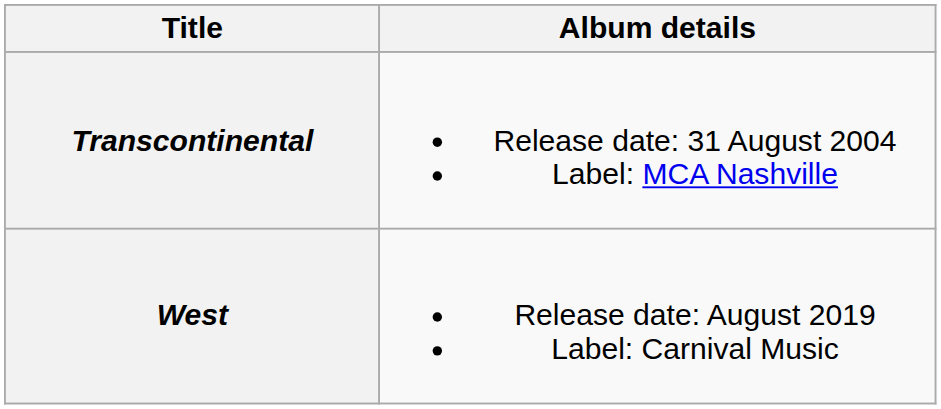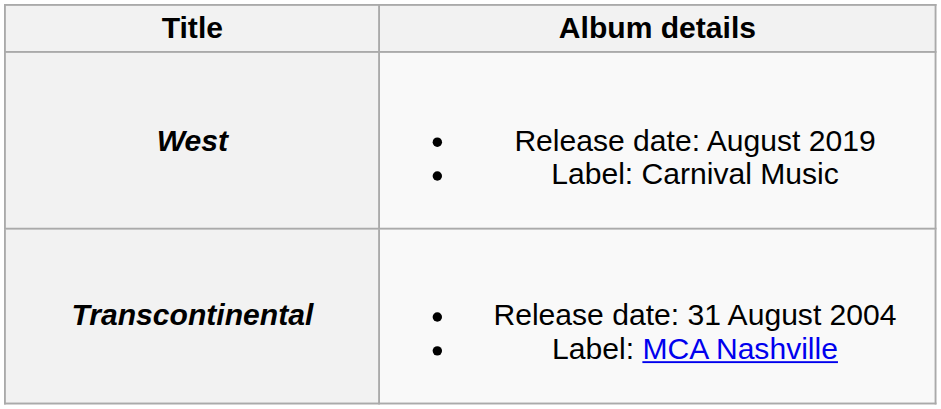 <table class="wikitable plainrowheaders" style="text-align:center;">
 <tr>
 <th style="width:12em;">Title</th>
 <th style="width:18em;">Album details</th>
 </tr>
 <tr>
+<th scope="row"><em>West</em></th>
+<td><br><ul><li>Release date: August 2019</li><li>Label: Carnival Music</li></ul></td>
+</tr>
+<tr>
 <th scope="row"><em>Transcontinental</em></th>
 <td><br><ul><li>Release date: 31 August 2004</li><li>Label: <a href='#'>MCA Nashville</a></li></ul></td>
 </tr>
-<tr>
-<th scope="row"><em>West</em></th>
-<td><br><ul><li>Release date: August 2019</li><li>Label: Carnival Music</li></ul></td>
-</tr>
 </table>
